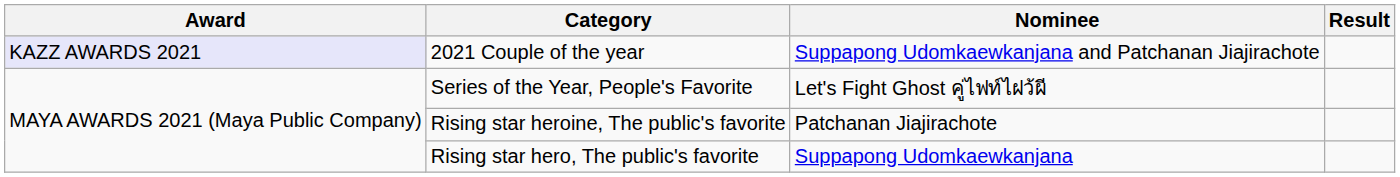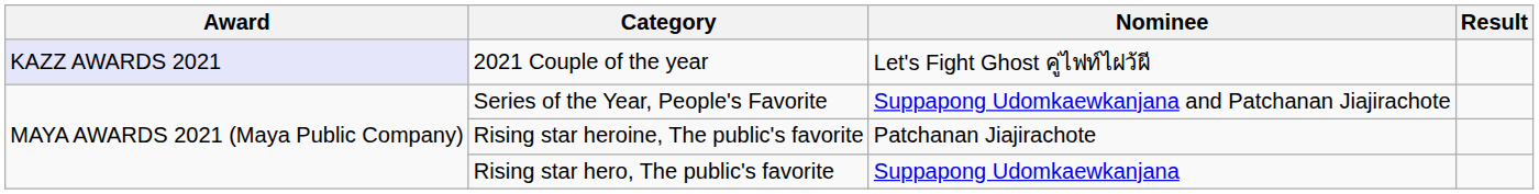 <table class="wikitable">
 <tr>
 <th>Award</th>
 <th>Category</th>
 <th>Nominee</th>
 <th>Result</th>
 </tr>
 <tr>
 <td style="background: lavender;">KAZZ AWARDS 2021</td>
 <td>2021 Couple of the year</td>
-<td><a href='#'>Suppapong Udomkaewkanjana</a> and Patchanan Jiajirachote</td>
+<td>Let's Fight Ghost คู่ไฟท์ไฝว้ผี</td>
 <td></td>
 </tr>
 <tr>
 <td rowspan="3">MAYA AWARDS 2021 (Maya Public Company)</td>
 <td>Series of the Year, People's Favorite</td>
-<td>Let's Fight Ghost คู่ไฟท์ไฝว้ผี</td>
+<td><a href='#'>Suppapong Udomkaewkanjana</a> and Patchanan Jiajirachote</td>
 <td></td>
 </tr>
 <tr>
 <td>Rising star heroine, The public's favorite</td>
 <td>Patchanan Jiajirachote</td>
 <td></td>
 </tr>
 <tr>
 <td>Rising star hero, The public's favorite</td>
 <td><a href='#'>Suppapong Udomkaewkanjana</a></td>
 <td></td>
 </tr>
 </table>
